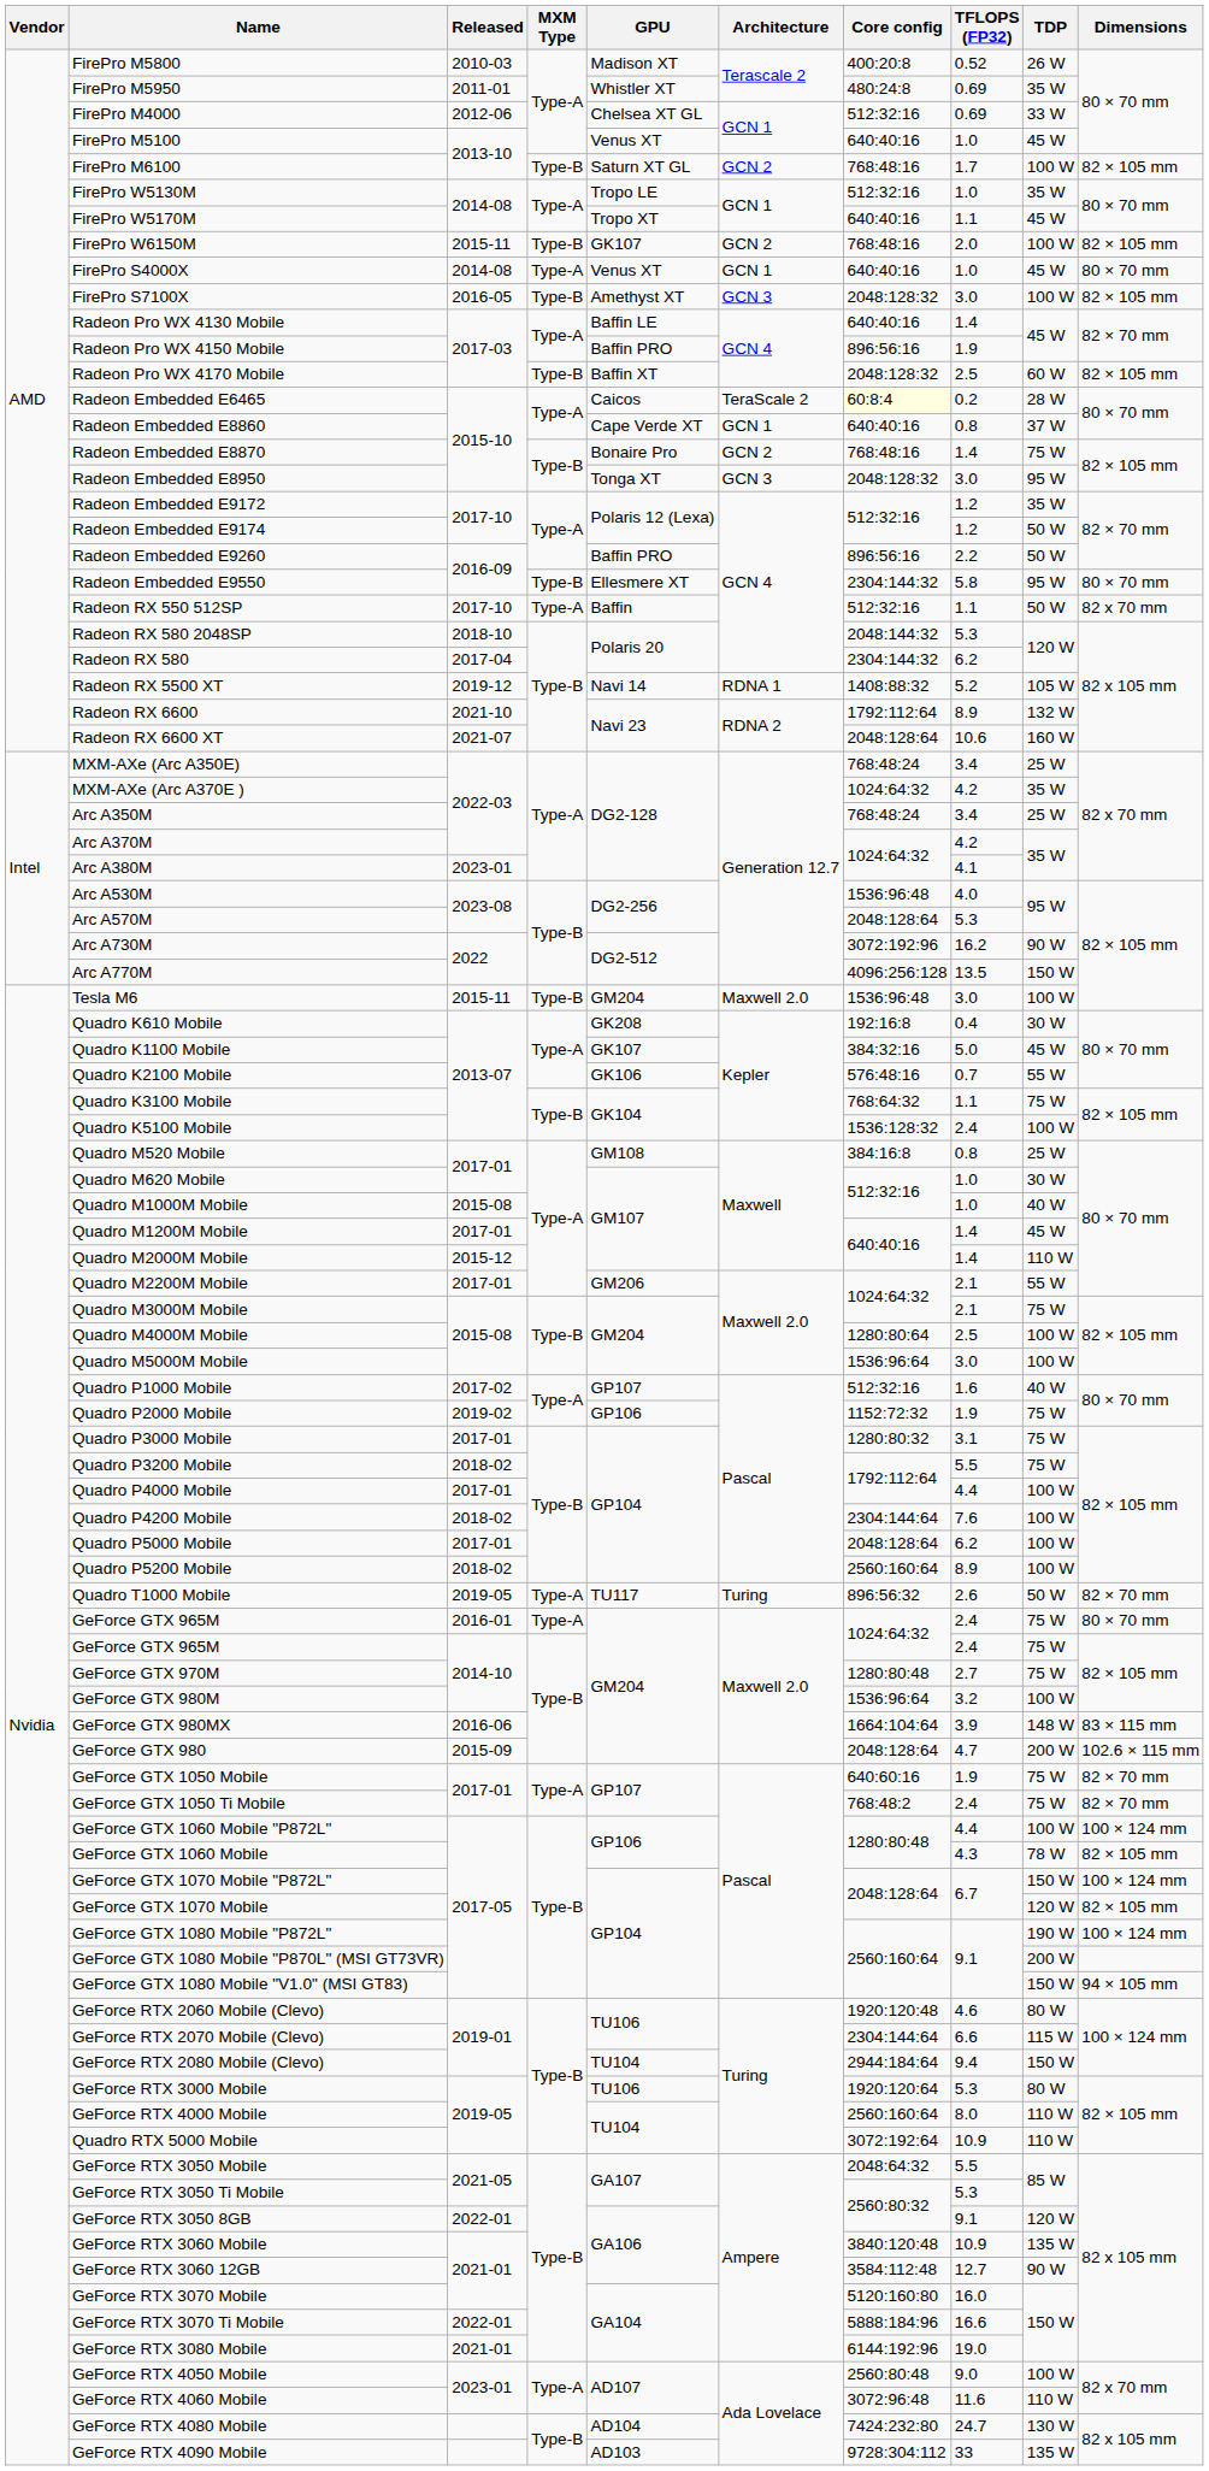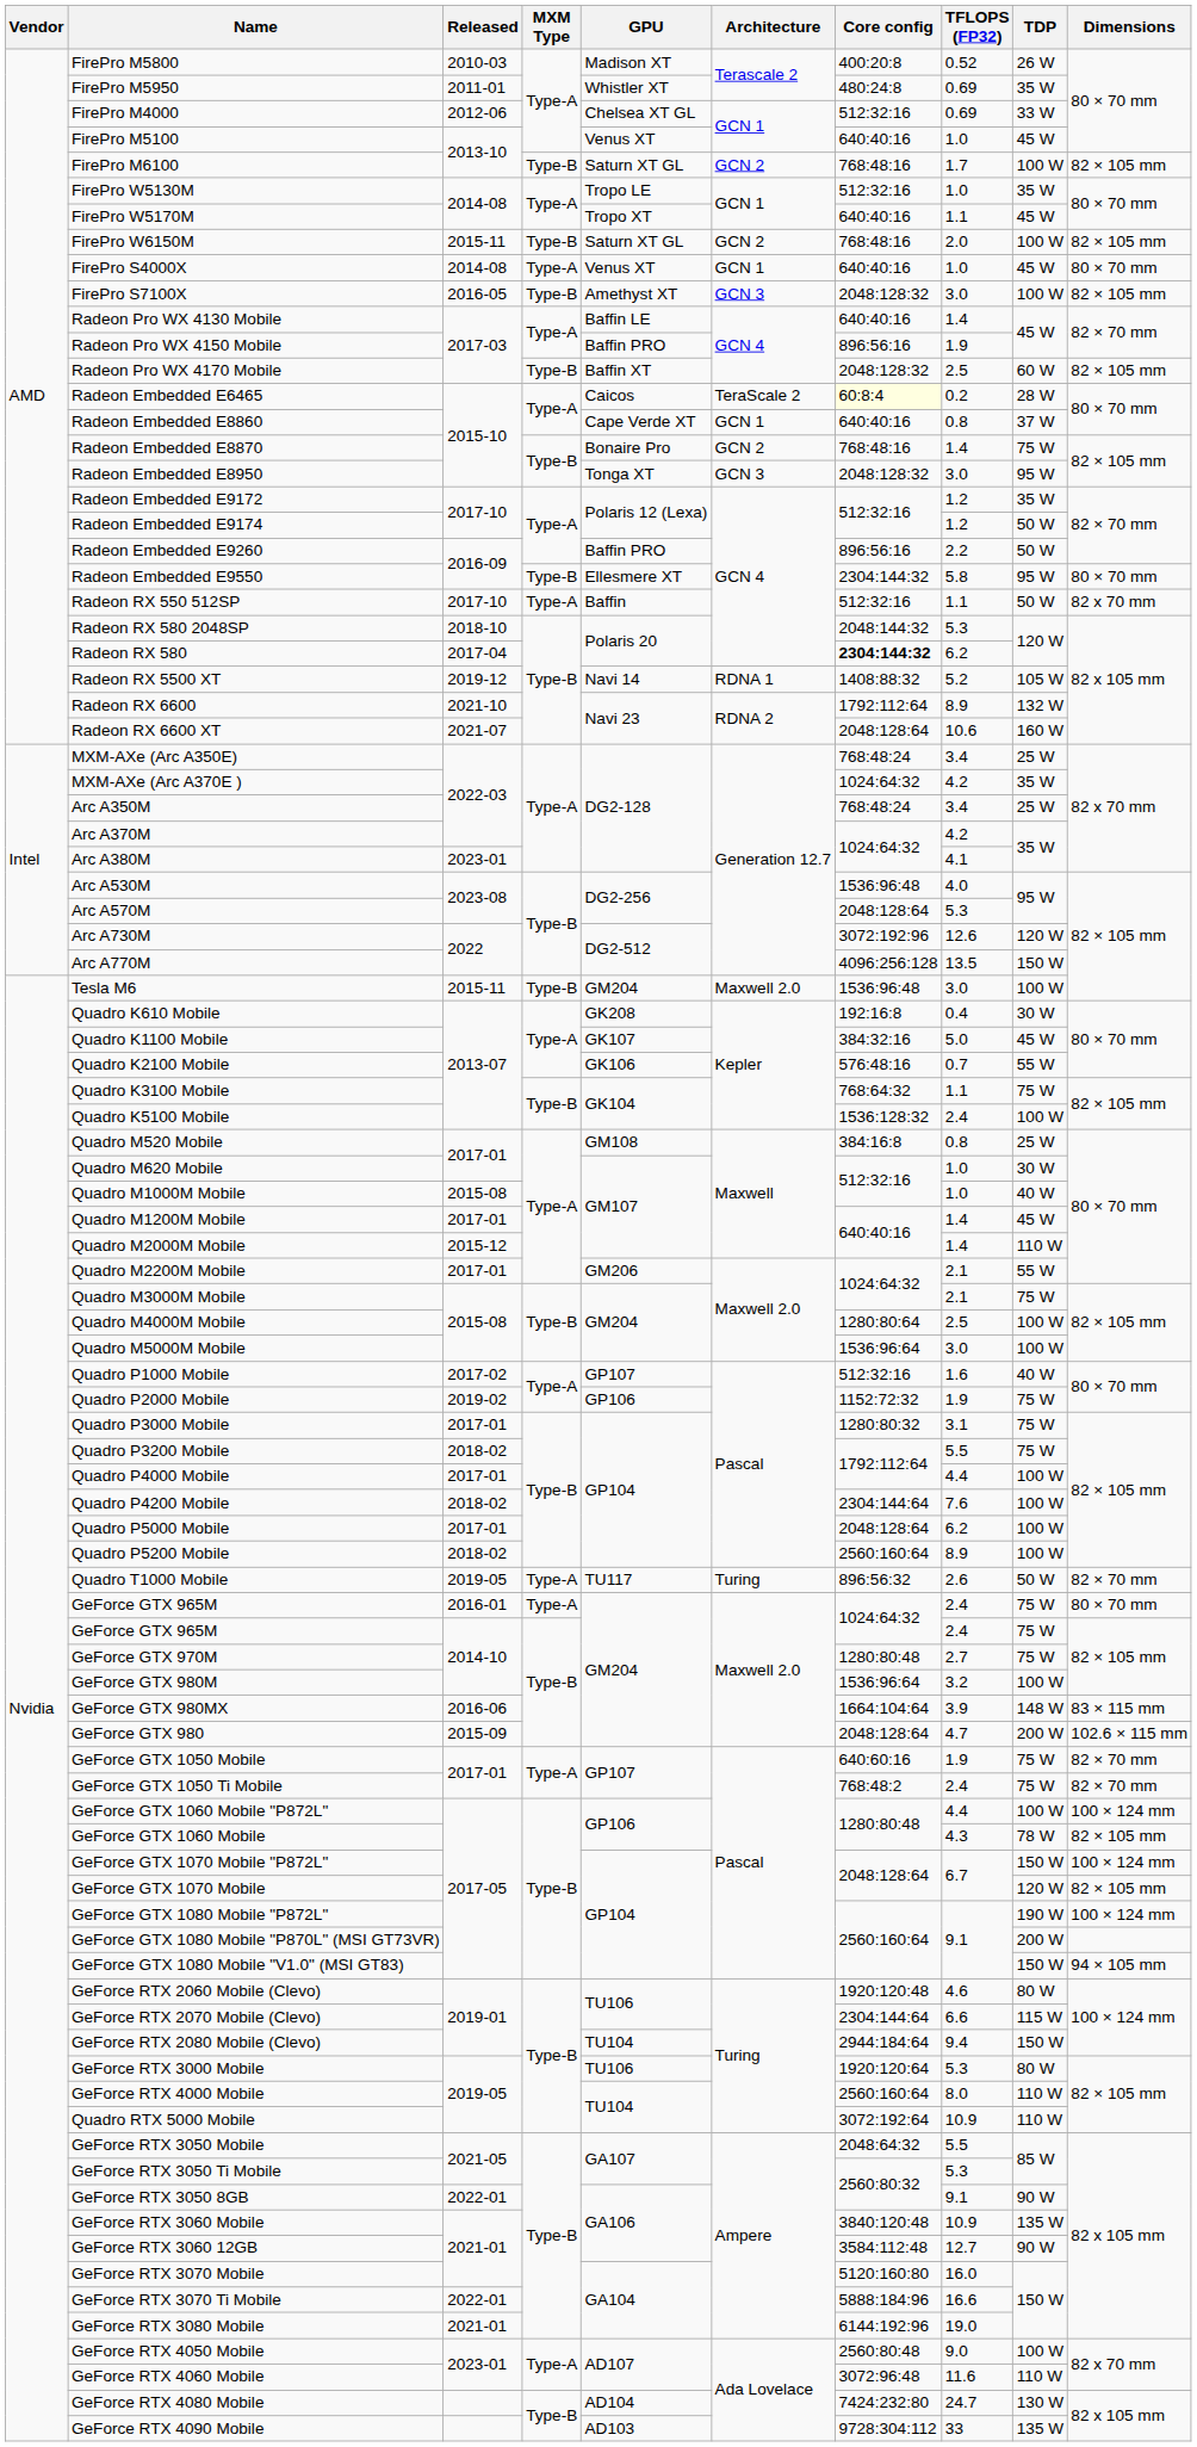 <table class="wikitable sortable">
 <tr>
 <th>Vendor</th>
 <th>Name</th>
 <th>Released</th>
 <th>MXM<br>Type</th>
 <th>GPU</th>
 <th>Architecture</th>
 <th>Core config</th>
 <th>TFLOPS<br>(<a href='#'>FP32</a>)</th>
 <th>TDP</th>
 <th>Dimensions</th>
 </tr>
 <tr>
 <td rowspan="27">AMD</td>
 <td>FirePro M5800</td>
 <td>2010-03</td>
 <td rowspan=4>Type-A</td>
 <td>Madison XT</td>
 <td rowspan=2><a href='#'>Terascale 2</a></td>
 <td>400:20:8</td>
 <td>0.52</td>
 <td>26 W</td>
 <td rowspan=4>80 × 70 mm</td>
 </tr>
 <tr>
 <td>FirePro M5950</td>
 <td>2011-01</td>
 <td>Whistler XT</td>
 <td>480:24:8</td>
 <td>0.69</td>
 <td>35 W</td>
 </tr>
 <tr>
 <td>FirePro M4000</td>
 <td>2012-06</td>
 <td>Chelsea XT GL</td>
 <td rowspan=2><a href='#'>GCN 1</a></td>
 <td>512:32:16</td>
 <td>0.69</td>
 <td>33 W</td>
 </tr>
 <tr>
 <td>FirePro M5100</td>
 <td rowspan=2>2013-10</td>
 <td>Venus XT</td>
 <td>640:40:16</td>
 <td>1.0</td>
 <td>45 W</td>
 </tr>
 <tr>
 <td>FirePro M6100</td>
 <td>Type-B</td>
 <td>Saturn XT GL</td>
 <td><a href='#'>GCN 2</a></td>
 <td>768:48:16</td>
 <td>1.7</td>
 <td>100 W</td>
 <td>82 × 105 mm</td>
 </tr>
 <tr>
 <td>FirePro W5130M</td>
 <td rowspan=2>2014-08</td>
 <td rowspan=2>Type-A</td>
 <td>Tropo LE</td>
 <td rowspan=2>GCN 1</td>
 <td>512:32:16</td>
 <td>1.0</td>
 <td>35 W</td>
 <td rowspan="2">80 × 70 mm</td>
 </tr>
 <tr>
 <td>FirePro W5170M</td>
 <td>Tropo XT</td>
 <td>640:40:16</td>
 <td>1.1</td>
 <td>45 W</td>
 </tr>
 <tr>
 <td>FirePro W6150M</td>
 <td>2015-11</td>
 <td>Type-B</td>
-<td>GK107</td>
+<td>Saturn XT GL</td>
 <td>GCN 2</td>
 <td>768:48:16</td>
 <td>2.0</td>
 <td>100 W</td>
 <td>82 × 105 mm</td>
 </tr>
 <tr>
 <td>FirePro S4000X</td>
 <td>2014-08</td>
 <td>Type-A</td>
 <td>Venus XT</td>
 <td>GCN 1</td>
 <td>640:40:16</td>
 <td>1.0</td>
 <td>45 W</td>
 <td>80 × 70 mm</td>
 </tr>
 <tr>
 <td>FirePro S7100X</td>
 <td>2016-05</td>
 <td>Type-B</td>
 <td>Amethyst XT</td>
 <td><a href='#'>GCN 3</a></td>
 <td>2048:128:32</td>
 <td>3.0</td>
 <td>100 W</td>
 <td>82 × 105 mm</td>
 </tr>
 <tr>
 <td>Radeon Pro WX 4130 Mobile</td>
 <td rowspan="3">2017-03</td>
 <td rowspan="2">Type-A</td>
 <td>Baffin LE</td>
 <td rowspan="3"><a href='#'>GCN 4</a></td>
 <td>640:40:16</td>
 <td>1.4</td>
 <td rowspan="2">45 W</td>
 <td rowspan="2">82 × 70 mm</td>
 </tr>
 <tr>
 <td>Radeon Pro WX 4150 Mobile</td>
 <td>Baffin PRO</td>
 <td>896:56:16</td>
 <td>1.9</td>
 </tr>
 <tr>
 <td>Radeon Pro WX 4170 Mobile</td>
 <td>Type-B</td>
 <td>Baffin XT</td>
 <td>2048:128:32</td>
 <td>2.5</td>
 <td>60 W</td>
 <td>82 × 105 mm</td>
 </tr>
 <tr>
 <td>Radeon Embedded E6465</td>
 <td rowspan="4">2015-10</td>
 <td rowspan="2">Type-A</td>
 <td>Caicos</td>
 <td>TeraScale 2</td>
 <td style="background: lightyellow;">60:8:4</td>
 <td>0.2</td>
 <td>28 W</td>
 <td rowspan="2">80 × 70 mm</td>
 </tr>
 <tr>
 <td>Radeon Embedded E8860</td>
 <td>Cape Verde XT</td>
 <td>GCN 1</td>
 <td>640:40:16</td>
 <td>0.8</td>
 <td>37 W</td>
 </tr>
 <tr>
 <td>Radeon Embedded E8870</td>
 <td rowspan="2">Type-B</td>
 <td>Bonaire Pro</td>
 <td>GCN 2</td>
 <td>768:48:16</td>
 <td>1.4</td>
 <td>75 W</td>
 <td rowspan="2">82 × 105 mm</td>
 </tr>
 <tr>
 <td>Radeon Embedded E8950</td>
 <td>Tonga XT</td>
 <td>GCN 3</td>
 <td>2048:128:32</td>
 <td>3.0</td>
 <td>95 W</td>
 </tr>
 <tr>
 <td>Radeon Embedded E9172</td>
 <td rowspan="2">2017-10</td>
 <td rowspan="3">Type-A</td>
 <td rowspan="2">Polaris 12 (Lexa)</td>
 <td rowspan="7">GCN 4</td>
 <td rowspan="2">512:32:16</td>
 <td>1.2</td>
 <td>35 W</td>
 <td rowspan="3">82 × 70 mm</td>
 </tr>
 <tr>
 <td>Radeon Embedded E9174</td>
 <td>1.2</td>
 <td>50 W</td>
 </tr>
 <tr>
 <td>Radeon Embedded E9260</td>
 <td rowspan="2">2016-09</td>
 <td>Baffin PRO</td>
 <td>896:56:16</td>
 <td>2.2</td>
 <td>50 W</td>
 </tr>
 <tr>
 <td>Radeon Embedded E9550</td>
 <td>Type-B</td>
 <td>Ellesmere XT</td>
 <td>2304:144:32</td>
 <td>5.8</td>
 <td>95 W</td>
 <td>80 × 70 mm</td>
 </tr>
 <tr>
 <td>Radeon RX 550 512SP</td>
 <td>2017-10</td>
 <td>Type-A</td>
 <td>Baffin</td>
 <td>512:32:16</td>
 <td>1.1</td>
 <td>50 W</td>
 <td>82 x 70 mm</td>
 </tr>
 <tr>
 <td>Radeon RX 580 2048SP</td>
 <td>2018-10</td>
 <td rowspan="5">Type-B</td>
 <td rowspan="2">Polaris 20</td>
 <td>2048:144:32</td>
 <td>5.3</td>
 <td rowspan="2">120 W</td>
 <td rowspan="5">82 x 105 mm</td>
 </tr>
 <tr>
 <td>Radeon RX 580</td>
 <td>2017-04</td>
-<td>2304:144:32</td>
+<td><strong>2304:144:32</strong></td>
 <td>6.2</td>
 </tr>
 <tr>
 <td>Radeon RX 5500 XT</td>
 <td>2019-12</td>
 <td>Navi 14</td>
 <td>RDNA 1</td>
 <td>1408:88:32</td>
 <td>5.2</td>
 <td>105 W</td>
 </tr>
 <tr>
 <td>Radeon RX 6600</td>
 <td>2021-10</td>
 <td rowspan="2">Navi 23</td>
 <td rowspan="2">RDNA 2</td>
 <td>1792:112:64</td>
 <td>8.9</td>
 <td>132 W</td>
 </tr>
 <tr>
 <td>Radeon RX 6600 XT</td>
 <td>2021-07</td>
 <td>2048:128:64</td>
 <td>10.6</td>
 <td>160 W</td>
 </tr>
 <tr>
 <td rowspan="9">Intel</td>
 <td>MXM-AXe (Arc A350E)</td>
 <td rowspan="4">2022-03</td>
 <td rowspan="5">Type-A</td>
 <td rowspan="5">DG2-128</td>
 <td rowspan="9">Generation 12.7</td>
 <td>768:48:24</td>
 <td>3.4</td>
 <td>25 W</td>
 <td rowspan="5">82 x 70 mm</td>
 </tr>
 <tr>
 <td>MXM-AXe (Arc A370E )</td>
 <td>1024:64:32</td>
 <td>4.2</td>
 <td>35 W</td>
 </tr>
 <tr>
 <td>Arc A350M</td>
 <td>768:48:24</td>
 <td>3.4</td>
 <td>25 W</td>
 </tr>
 <tr>
 <td>Arc A370M</td>
 <td rowspan="2">1024:64:32</td>
 <td>4.2</td>
 <td rowspan="2">35 W</td>
 </tr>
 <tr>
 <td>Arc A380M</td>
 <td>2023-01</td>
 <td>4.1</td>
 </tr>
 <tr>
 <td>Arc A530M</td>
 <td rowspan="2">2023-08</td>
 <td rowspan="4">Type-B</td>
 <td rowspan="2">DG2-256</td>
 <td>1536:96:48</td>
 <td>4.0</td>
 <td rowspan="2">95 W</td>
 <td rowspan="5">82 × 105 mm</td>
 </tr>
 <tr>
 <td>Arc A570M</td>
 <td>2048:128:64</td>
 <td>5.3</td>
 </tr>
 <tr>
 <td>Arc A730M</td>
 <td rowspan="2">2022</td>
 <td rowspan="2">DG2-512</td>
 <td>3072:192:96</td>
-<td>16.2</td>
-<td>90 W</td>
+<td>12.6</td>
+<td>120 W</td>
 </tr>
 <tr>
 <td>Arc A770M</td>
 <td>4096:256:128</td>
 <td>13.5</td>
 <td>150 W</td>
 </tr>
 <tr>
 <td rowspan="57">Nvidia</td>
 <td>Tesla M6</td>
 <td>2015-11</td>
 <td>Type-B</td>
 <td>GM204</td>
 <td>Maxwell 2.0</td>
 <td>1536:96:48</td>
 <td>3.0</td>
 <td>100 W</td>
 </tr>
 <tr>
 <td>Quadro K610 Mobile</td>
 <td rowspan="5">2013-07</td>
 <td rowspan="3">Type-A</td>
 <td>GK208</td>
 <td rowspan="5">Kepler</td>
 <td>192:16:8</td>
 <td>0.4</td>
 <td>30 W</td>
 <td rowspan="3">80 × 70 mm</td>
 </tr>
 <tr>
 <td>Quadro K1100 Mobile</td>
 <td>GK107</td>
 <td>384:32:16</td>
 <td>5.0</td>
 <td>45 W</td>
 </tr>
 <tr>
 <td>Quadro K2100 Mobile</td>
 <td>GK106</td>
 <td>576:48:16</td>
 <td>0.7</td>
 <td>55 W</td>
 </tr>
 <tr>
 <td>Quadro K3100 Mobile</td>
 <td rowspan="2">Type-B</td>
 <td rowspan="2">GK104</td>
 <td>768:64:32</td>
 <td>1.1</td>
 <td>75 W</td>
 <td rowspan="2">82 × 105 mm</td>
 </tr>
 <tr>
 <td>Quadro K5100 Mobile</td>
 <td>1536:128:32</td>
 <td>2.4</td>
 <td>100 W</td>
 </tr>
 <tr>
 <td>Quadro M520 Mobile</td>
 <td rowspan="2">2017-01</td>
 <td rowspan="6">Type-A</td>
 <td>GM108</td>
 <td rowspan="5">Maxwell</td>
 <td>384:16:8</td>
 <td>0.8</td>
 <td>25 W</td>
 <td rowspan="6">80 × 70 mm</td>
 </tr>
 <tr>
 <td>Quadro M620 Mobile</td>
 <td rowspan="4">GM107</td>
 <td rowspan="2">512:32:16</td>
 <td>1.0</td>
 <td>30 W</td>
 </tr>
 <tr>
 <td>Quadro M1000M Mobile</td>
 <td>2015-08</td>
 <td>1.0</td>
 <td>40 W</td>
 </tr>
 <tr>
 <td>Quadro M1200M Mobile</td>
 <td>2017-01</td>
 <td rowspan="2">640:40:16</td>
 <td>1.4</td>
 <td>45 W</td>
 </tr>
 <tr>
 <td>Quadro M2000M Mobile</td>
 <td>2015-12</td>
 <td>1.4</td>
 <td>110 W</td>
 </tr>
 <tr>
 <td>Quadro M2200M Mobile</td>
 <td>2017-01</td>
 <td>GM206</td>
 <td rowspan="4">Maxwell 2.0</td>
 <td rowspan="2">1024:64:32</td>
 <td>2.1</td>
 <td>55 W</td>
 </tr>
 <tr>
 <td>Quadro M3000M Mobile</td>
 <td rowspan="3">2015-08</td>
 <td rowspan="3">Type-B</td>
 <td rowspan="3">GM204</td>
 <td>2.1</td>
 <td>75 W</td>
 <td rowspan="3">82 × 105 mm</td>
 </tr>
 <tr>
 <td>Quadro M4000M Mobile</td>
 <td>1280:80:64</td>
 <td>2.5</td>
 <td>100 W</td>
 </tr>
 <tr>
 <td>Quadro M5000M Mobile</td>
 <td>1536:96:64</td>
 <td>3.0</td>
 <td>100 W</td>
 </tr>
 <tr>
 <td>Quadro P1000 Mobile</td>
 <td>2017-02</td>
 <td rowspan="2">Type-A</td>
 <td>GP107</td>
 <td rowspan="8">Pascal</td>
 <td>512:32:16</td>
 <td>1.6</td>
 <td>40 W</td>
 <td rowspan="2">80 × 70 mm</td>
 </tr>
 <tr>
 <td>Quadro P2000 Mobile</td>
 <td>2019-02</td>
 <td>GP106</td>
 <td>1152:72:32</td>
 <td>1.9</td>
 <td>75 W</td>
 </tr>
 <tr>
 <td>Quadro P3000 Mobile</td>
 <td>2017-01</td>
 <td rowspan="6">Type-B</td>
 <td rowspan="6">GP104</td>
 <td>1280:80:32</td>
 <td>3.1</td>
 <td>75 W</td>
 <td rowspan="6">82 × 105 mm</td>
 </tr>
 <tr>
 <td>Quadro P3200 Mobile</td>
 <td>2018-02</td>
 <td rowspan="2">1792:112:64</td>
 <td>5.5</td>
 <td>75 W</td>
 </tr>
 <tr>
 <td>Quadro P4000 Mobile</td>
 <td>2017-01</td>
 <td>4.4</td>
 <td>100 W</td>
 </tr>
 <tr>
 <td>Quadro P4200 Mobile</td>
 <td>2018-02</td>
 <td>2304:144:64</td>
 <td>7.6</td>
 <td>100 W</td>
 </tr>
 <tr>
 <td>Quadro P5000 Mobile</td>
 <td>2017-01</td>
 <td>2048:128:64</td>
 <td>6.2</td>
 <td>100 W</td>
 </tr>
 <tr>
 <td>Quadro P5200 Mobile</td>
 <td>2018-02</td>
 <td>2560:160:64</td>
 <td>8.9</td>
 <td>100 W</td>
 </tr>
 <tr>
 <td>Quadro T1000 Mobile</td>
 <td>2019-05</td>
 <td>Type-A</td>
 <td>TU117</td>
 <td>Turing</td>
 <td>896:56:32</td>
 <td>2.6</td>
 <td>50 W</td>
 <td>82 × 70 mm</td>
 </tr>
 <tr>
 <td>GeForce GTX 965M</td>
 <td>2016-01</td>
 <td>Type-A</td>
 <td rowspan="6">GM204</td>
 <td rowspan="6">Maxwell 2.0</td>
 <td rowspan="2">1024:64:32</td>
 <td>2.4</td>
 <td>75 W</td>
 <td>80 × 70 mm</td>
 </tr>
 <tr>
 <td>GeForce GTX 965M</td>
 <td rowspan="3">2014-10</td>
 <td rowspan="5">Type-B</td>
 <td>2.4</td>
 <td>75 W</td>
 <td rowspan="3">82 × 105 mm</td>
 </tr>
 <tr>
 <td>GeForce GTX 970M</td>
 <td>1280:80:48</td>
 <td>2.7</td>
 <td>75 W</td>
 </tr>
 <tr>
 <td>GeForce GTX 980M</td>
 <td>1536:96:64</td>
 <td>3.2</td>
 <td>100 W</td>
 </tr>
 <tr>
 <td>GeForce GTX 980MX</td>
 <td>2016-06</td>
 <td>1664:104:64</td>
 <td>3.9</td>
 <td>148 W</td>
 <td>83 × 115 mm</td>
 </tr>
 <tr>
 <td>GeForce GTX 980</td>
 <td>2015-09</td>
 <td>2048:128:64</td>
 <td>4.7</td>
 <td>200 W</td>
 <td>102.6 × 115 mm</td>
 </tr>
 <tr>
 <td>GeForce GTX 1050 Mobile</td>
 <td rowspan="2">2017-01</td>
 <td rowspan="2">Type-A</td>
 <td rowspan="2">GP107</td>
 <td rowspan="9">Pascal</td>
 <td>640:60:16</td>
 <td>1.9</td>
 <td>75 W</td>
 <td>82 × 70 mm</td>
 </tr>
 <tr>
 <td>GeForce GTX 1050 Ti Mobile</td>
 <td>768:48:2</td>
 <td>2.4</td>
 <td>75 W</td>
 <td>82 × 70 mm</td>
 </tr>
 <tr>
 <td>GeForce GTX 1060 Mobile "P872L"</td>
 <td rowspan="7">2017-05</td>
 <td rowspan="7">Type-B</td>
 <td rowspan="2">GP106</td>
 <td rowspan="2">1280:80:48</td>
 <td>4.4</td>
 <td>100 W</td>
 <td>100 × 124 mm</td>
 </tr>
 <tr>
 <td>GeForce GTX 1060 Mobile</td>
 <td>4.3</td>
 <td>78 W</td>
 <td>82 × 105 mm</td>
 </tr>
 <tr>
 <td>GeForce GTX 1070 Mobile "P872L"</td>
 <td rowspan="5">GP104</td>
 <td rowspan="2">2048:128:64</td>
 <td rowspan="2">6.7</td>
 <td>150 W</td>
 <td>100 × 124 mm</td>
 </tr>
 <tr>
 <td>GeForce GTX 1070 Mobile</td>
 <td>120 W</td>
 <td>82 × 105 mm</td>
 </tr>
 <tr>
 <td>GeForce GTX 1080 Mobile "P872L"</td>
 <td rowspan="3">2560:160:64</td>
 <td rowspan="3">9.1</td>
 <td>190 W</td>
 <td>100 × 124 mm</td>
 </tr>
 <tr>
 <td>GeForce GTX 1080 Mobile "P870L" (MSI GT73VR)</td>
 <td>200 W</td>
 <td></td>
 </tr>
 <tr>
 <td>GeForce GTX 1080 Mobile "V1.0" (MSI GT83)</td>
 <td>150 W</td>
 <td>94 × 105 mm</td>
 </tr>
 <tr>
 <td>GeForce RTX 2060 Mobile (Clevo)</td>
 <td rowspan="3">2019-01</td>
 <td rowspan="6">Type-B</td>
 <td rowspan="2">TU106</td>
 <td rowspan="6">Turing</td>
 <td>1920:120:48</td>
 <td>4.6</td>
 <td>80 W</td>
 <td rowspan="3">100 × 124 mm</td>
 </tr>
 <tr>
 <td>GeForce RTX 2070 Mobile (Clevo)</td>
 <td>2304:144:64</td>
 <td>6.6</td>
 <td>115 W</td>
 </tr>
 <tr>
 <td>GeForce RTX 2080 Mobile (Clevo)</td>
 <td>TU104</td>
 <td>2944:184:64</td>
 <td>9.4</td>
 <td>150 W</td>
 </tr>
 <tr>
 <td>GeForce RTX 3000 Mobile</td>
 <td rowspan="3">2019-05</td>
 <td>TU106</td>
 <td>1920:120:64</td>
 <td>5.3</td>
 <td>80 W</td>
 <td rowspan="3">82 × 105 mm</td>
 </tr>
 <tr>
 <td>GeForce RTX 4000 Mobile</td>
 <td rowspan="2">TU104</td>
 <td>2560:160:64</td>
 <td>8.0</td>
 <td>110 W</td>
 </tr>
 <tr>
 <td>Quadro RTX 5000 Mobile</td>
 <td>3072:192:64</td>
 <td>10.9</td>
 <td>110 W</td>
 </tr>
 <tr>
 <td>GeForce RTX 3050 Mobile</td>
 <td rowspan="2">2021-05</td>
 <td rowspan="8">Type-B</td>
 <td rowspan="2">GA107</td>
 <td rowspan="8">Ampere</td>
 <td>2048:64:32</td>
 <td>5.5</td>
 <td rowspan="2">85 W</td>
 <td rowspan="8">82 x 105 mm</td>
 </tr>
 <tr>
 <td>GeForce RTX 3050 Ti Mobile</td>
 <td rowspan="2">2560:80:32</td>
 <td>5.3</td>
 </tr>
 <tr>
 <td>GeForce RTX 3050 8GB</td>
 <td>2022-01</td>
 <td rowspan="3">GA106</td>
 <td>9.1</td>
-<td>120 W</td>
+<td>90 W</td>
 </tr>
 <tr>
 <td>GeForce RTX 3060 Mobile</td>
 <td rowspan="3">2021-01</td>
 <td>3840:120:48</td>
 <td>10.9</td>
 <td>135 W</td>
 </tr>
 <tr>
 <td>GeForce RTX 3060 12GB</td>
 <td>3584:112:48</td>
 <td>12.7</td>
 <td>90 W</td>
 </tr>
 <tr>
 <td>GeForce RTX 3070 Mobile</td>
 <td rowspan="3">GA104</td>
 <td>5120:160:80</td>
 <td>16.0</td>
 <td rowspan="3">150 W</td>
 </tr>
 <tr>
 <td>GeForce RTX 3070 Ti Mobile</td>
 <td>2022-01</td>
 <td>5888:184:96</td>
 <td>16.6</td>
 </tr>
 <tr>
 <td>GeForce RTX 3080 Mobile</td>
 <td>2021-01</td>
 <td>6144:192:96</td>
 <td>19.0</td>
 </tr>
 <tr>
 <td>GeForce RTX 4050 Mobile</td>
 <td rowspan="2">2023-01</td>
 <td rowspan="2">Type-A</td>
 <td rowspan="2">AD107</td>
 <td rowspan="4">Ada Lovelace</td>
 <td>2560:80:48</td>
 <td>9.0</td>
 <td>100 W</td>
 <td rowspan="2">82 x 70 mm</td>
 </tr>
 <tr>
 <td>GeForce RTX 4060 Mobile</td>
 <td>3072:96:48</td>
 <td>11.6</td>
 <td>110 W</td>
 </tr>
 <tr>
 <td>GeForce RTX 4080 Mobile</td>
 <td></td>
 <td rowspan="2">Type-B</td>
 <td>AD104</td>
 <td>7424:232:80</td>
 <td>24.7</td>
 <td>130 W</td>
 <td rowspan="2">82 x 105 mm</td>
 </tr>
 <tr>
 <td>GeForce RTX 4090 Mobile</td>
 <td></td>
 <td>AD103</td>
 <td>9728:304:112</td>
 <td>33</td>
 <td>135 W</td>
 </tr>
 </table>
